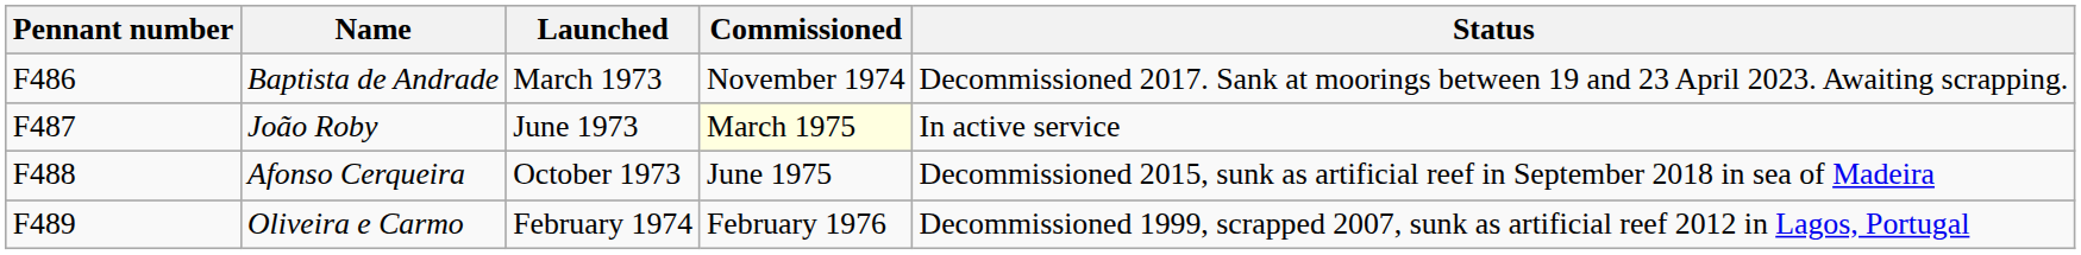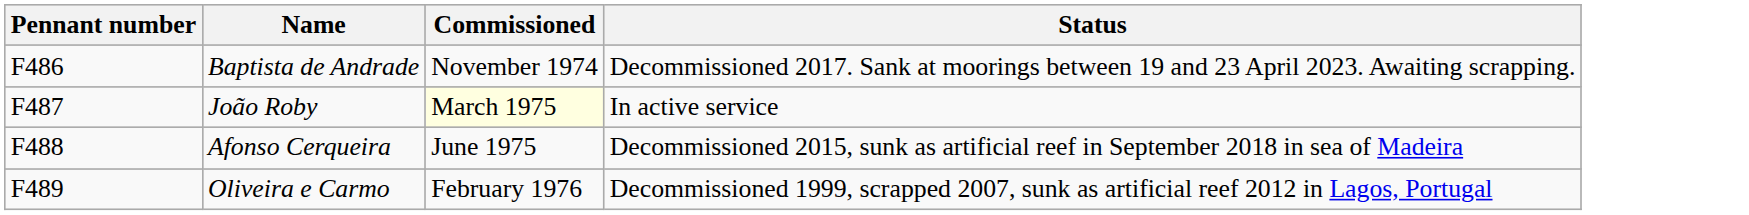 <table class="wikitable" border="1">
 <tr>
 <th>Pennant number</th>
 <th>Name</th>
-<th>Launched</th>
 <th>Commissioned</th>
 <th>Status</th>
 </tr>
 <tr>
 <td>F486</td>
 <td><em>Baptista de Andrade</em></td>
-<td>March 1973</td>
 <td>November 1974</td>
 <td>Decommissioned 2017. Sank at moorings between 19 and 23 April 2023. Awaiting scrapping.</td>
 </tr>
 <tr>
 <td>F487</td>
 <td><em>João Roby</em></td>
-<td>June 1973</td>
 <td style="background: lightyellow;">March 1975</td>
 <td>In active service</td>
 </tr>
 <tr>
 <td>F488</td>
 <td><em>Afonso Cerqueira</em></td>
-<td>October 1973</td>
 <td>June 1975</td>
 <td>Decommissioned 2015, sunk as artificial reef in September 2018 in sea of <a href='#'>Madeira</a></td>
 </tr>
 <tr>
 <td>F489</td>
 <td><em>Oliveira e Carmo</em></td>
-<td>February 1974</td>
 <td>February 1976</td>
 <td>Decommissioned 1999, scrapped 2007, sunk as artificial reef 2012 in <a href='#'>Lagos, Portugal</a></td>
 </tr>
 </table>
